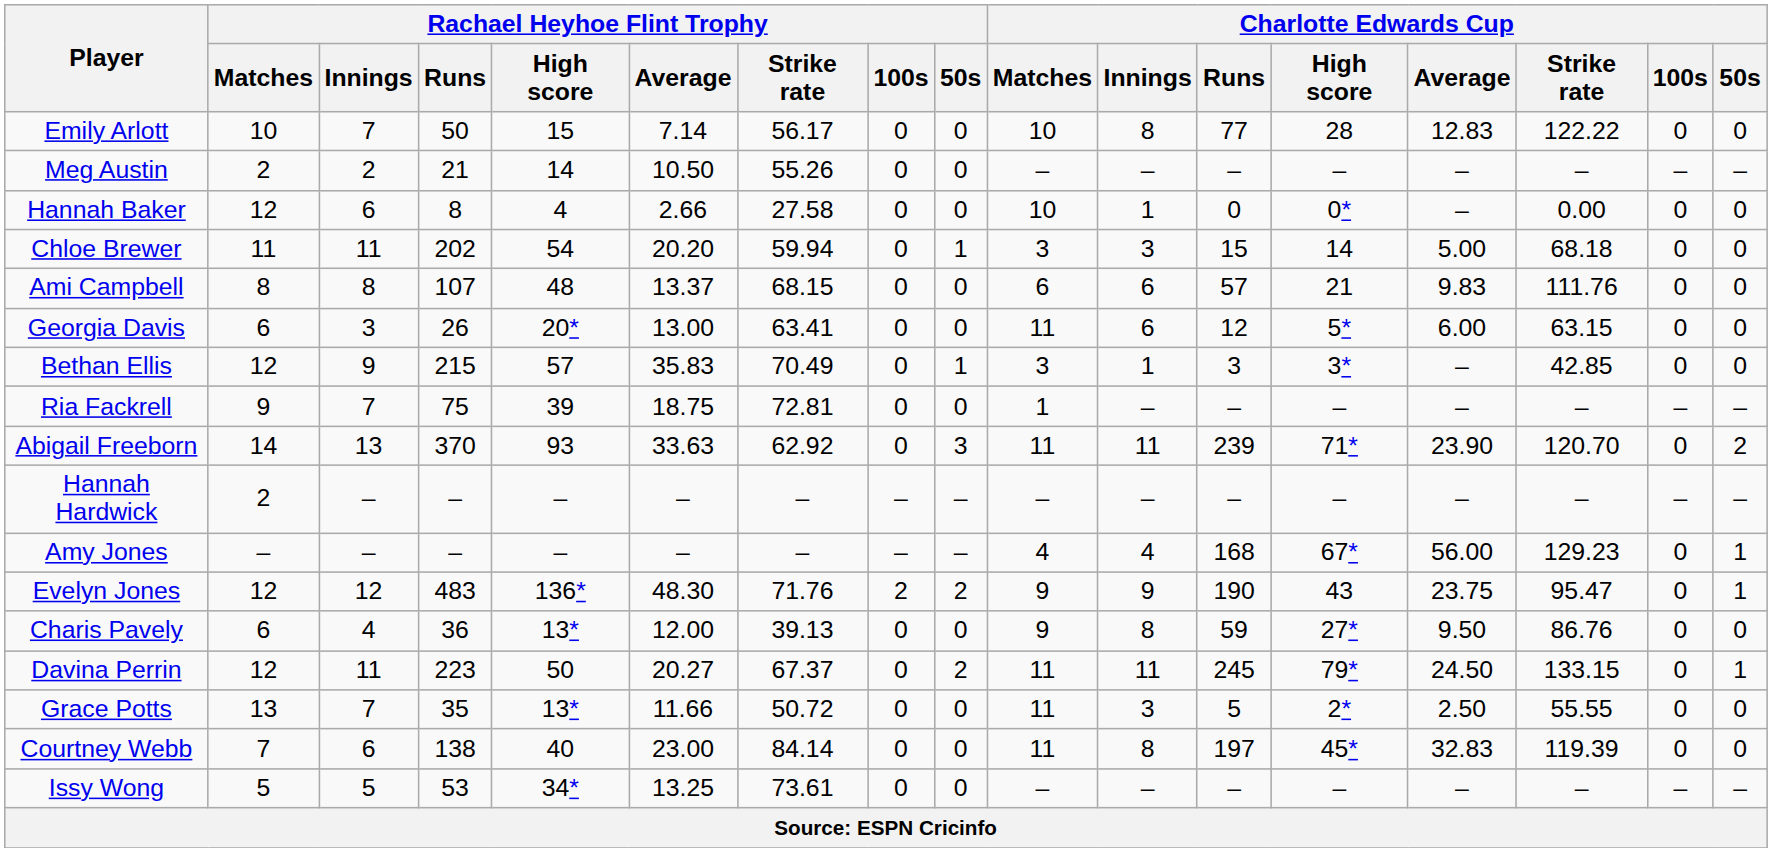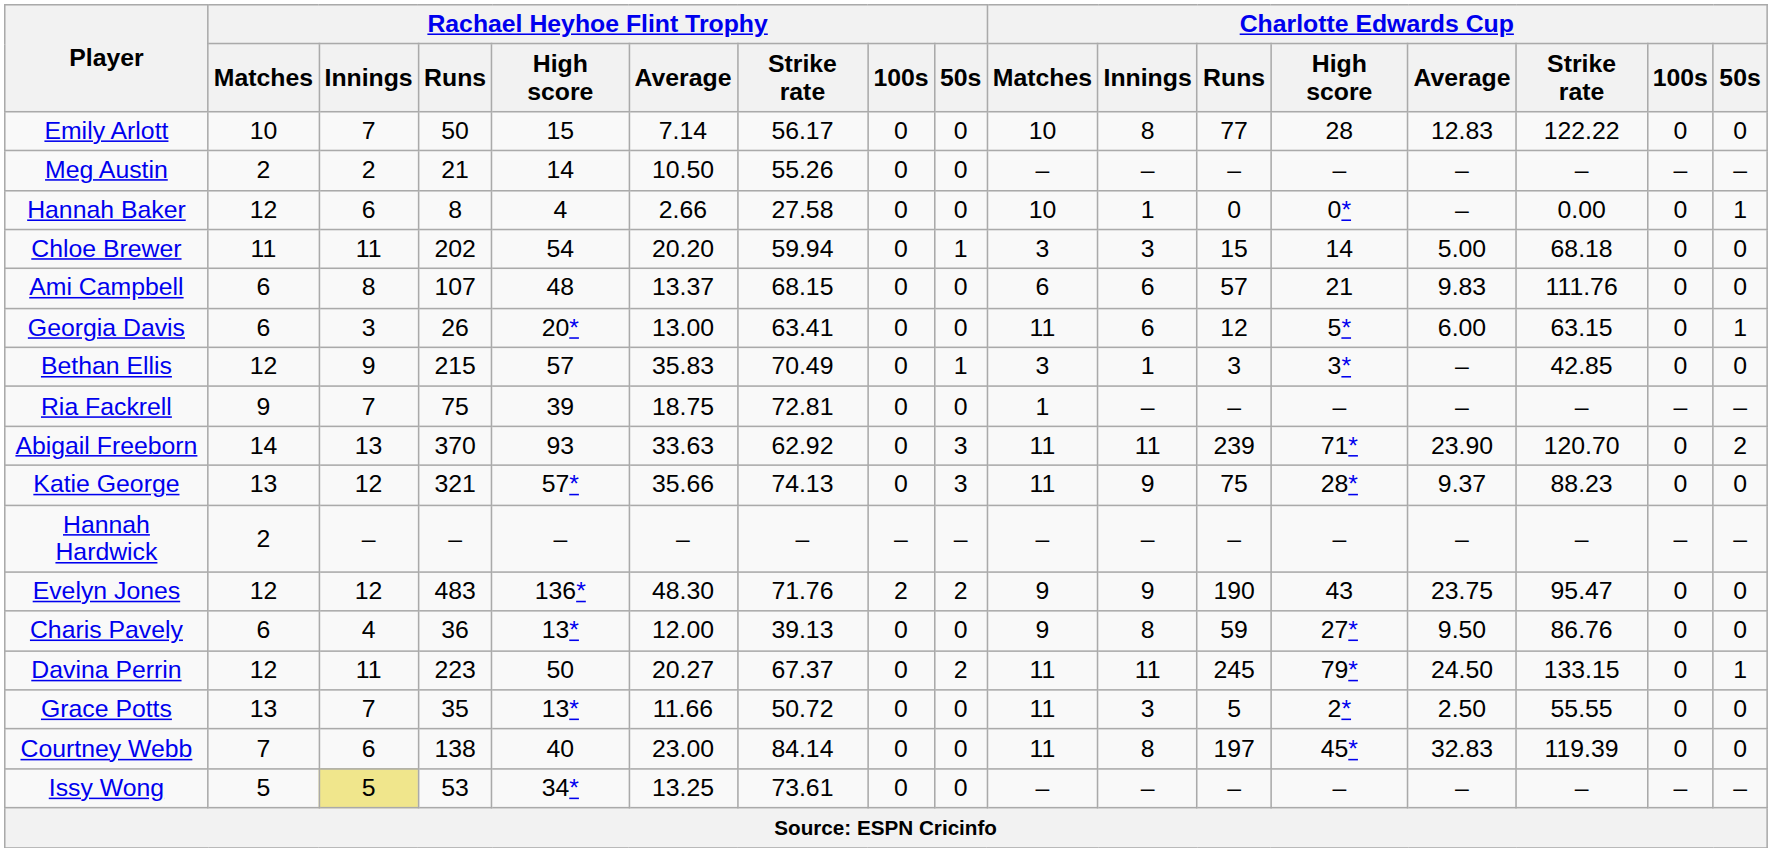 <table class="wikitable" style="text-align:center; width:90%;">
 <tr>
 <th rowspan=2>Player</th>
 <th colspan=8><a href='#'>Rachael Heyhoe Flint Trophy</a></th>
 <th colspan=8><a href='#'>Charlotte Edwards Cup</a></th>
 </tr>
 <tr>
 <th>Matches</th>
 <th>Innings</th>
 <th>Runs</th>
 <th>High score</th>
 <th>Average</th>
 <th>Strike rate</th>
 <th>100s</th>
 <th>50s</th>
 <th>Matches</th>
 <th>Innings</th>
 <th>Runs</th>
 <th>High score</th>
 <th>Average</th>
 <th>Strike rate</th>
 <th>100s</th>
 <th>50s</th>
 </tr>
 <tr>
 <td><a href='#'>Emily Arlott</a></td>
 <td>10</td>
 <td>7</td>
 <td>50</td>
 <td>15</td>
 <td>7.14</td>
 <td>56.17</td>
 <td>0</td>
 <td>0</td>
 <td>10</td>
 <td>8</td>
 <td>77</td>
 <td>28</td>
 <td>12.83</td>
 <td>122.22</td>
 <td>0</td>
 <td>0</td>
 </tr>
 <tr>
 <td><a href='#'>Meg Austin</a></td>
 <td>2</td>
 <td>2</td>
 <td>21</td>
 <td>14</td>
 <td>10.50</td>
 <td>55.26</td>
 <td>0</td>
 <td>0</td>
 <td>–</td>
 <td>–</td>
 <td>–</td>
 <td>–</td>
 <td>–</td>
 <td>–</td>
 <td>–</td>
 <td>–</td>
 </tr>
 <tr>
 <td><a href='#'>Hannah Baker</a></td>
 <td>12</td>
 <td>6</td>
 <td>8</td>
 <td>4</td>
 <td>2.66</td>
 <td>27.58</td>
 <td>0</td>
 <td>0</td>
 <td>10</td>
 <td>1</td>
 <td>0</td>
 <td>0<a href='#'>*</a></td>
 <td>–</td>
 <td>0.00</td>
 <td>0</td>
-<td>0</td>
+<td>1</td>
 </tr>
 <tr>
 <td><a href='#'>Chloe Brewer</a></td>
 <td>11</td>
 <td>11</td>
 <td>202</td>
 <td>54</td>
 <td>20.20</td>
 <td>59.94</td>
 <td>0</td>
 <td>1</td>
 <td>3</td>
 <td>3</td>
 <td>15</td>
 <td>14</td>
 <td>5.00</td>
 <td>68.18</td>
 <td>0</td>
 <td>0</td>
 </tr>
 <tr>
 <td><a href='#'>Ami Campbell</a></td>
-<td>8</td>
+<td>6</td>
 <td>8</td>
 <td>107</td>
 <td>48</td>
 <td>13.37</td>
 <td>68.15</td>
 <td>0</td>
 <td>0</td>
 <td>6</td>
 <td>6</td>
 <td>57</td>
 <td>21</td>
 <td>9.83</td>
 <td>111.76</td>
 <td>0</td>
 <td>0</td>
 </tr>
 <tr>
 <td><a href='#'>Georgia Davis</a></td>
 <td>6</td>
 <td>3</td>
 <td>26</td>
 <td>20<a href='#'>*</a></td>
 <td>13.00</td>
 <td>63.41</td>
 <td>0</td>
 <td>0</td>
 <td>11</td>
 <td>6</td>
 <td>12</td>
 <td>5<a href='#'>*</a></td>
 <td>6.00</td>
 <td>63.15</td>
 <td>0</td>
-<td>0</td>
+<td>1</td>
 </tr>
 <tr>
 <td><a href='#'>Bethan Ellis</a></td>
 <td>12</td>
 <td>9</td>
 <td>215</td>
 <td>57</td>
 <td>35.83</td>
 <td>70.49</td>
 <td>0</td>
 <td>1</td>
 <td>3</td>
 <td>1</td>
 <td>3</td>
 <td>3<a href='#'>*</a></td>
 <td>–</td>
 <td>42.85</td>
 <td>0</td>
 <td>0</td>
 </tr>
 <tr>
 <td><a href='#'>Ria Fackrell</a></td>
 <td>9</td>
 <td>7</td>
 <td>75</td>
 <td>39</td>
 <td>18.75</td>
 <td>72.81</td>
 <td>0</td>
 <td>0</td>
 <td>1</td>
 <td>–</td>
 <td>–</td>
 <td>–</td>
 <td>–</td>
 <td>–</td>
 <td>–</td>
 <td>–</td>
 </tr>
 <tr>
 <td><a href='#'>Abigail Freeborn</a></td>
 <td>14</td>
 <td>13</td>
 <td>370</td>
 <td>93</td>
 <td>33.63</td>
 <td>62.92</td>
 <td>0</td>
 <td>3</td>
 <td>11</td>
 <td>11</td>
 <td>239</td>
 <td>71<a href='#'>*</a></td>
 <td>23.90</td>
 <td>120.70</td>
 <td>0</td>
 <td>2</td>
 </tr>
 <tr>
+<td><a href='#'>Katie George</a></td>
+<td>13</td>
+<td>12</td>
+<td>321</td>
+<td>57<a href='#'>*</a></td>
+<td>35.66</td>
+<td>74.13</td>
+<td>0</td>
+<td>3</td>
+<td>11</td>
+<td>9</td>
+<td>75</td>
+<td>28<a href='#'>*</a></td>
+<td>9.37</td>
+<td>88.23</td>
+<td>0</td>
+<td>0</td>
+</tr>
+<tr>
 <td><a href='#'>Hannah Hardwick</a></td>
 <td>2</td>
 <td>–</td>
 <td>–</td>
 <td>–</td>
 <td>–</td>
 <td>–</td>
 <td>–</td>
 <td>–</td>
 <td>–</td>
 <td>–</td>
 <td>–</td>
 <td>–</td>
 <td>–</td>
 <td>–</td>
 <td>–</td>
 <td>–</td>
 </tr>
 <tr>
-<td><a href='#'>Amy Jones</a></td>
-<td>–</td>
-<td>–</td>
-<td>–</td>
-<td>–</td>
-<td>–</td>
-<td>–</td>
-<td>–</td>
-<td>–</td>
-<td>4</td>
-<td>4</td>
-<td>168</td>
-<td>67<a href='#'>*</a></td>
-<td>56.00</td>
-<td>129.23</td>
-<td>0</td>
-<td>1</td>
-</tr>
-<tr>
 <td><a href='#'>Evelyn Jones</a></td>
 <td>12</td>
 <td>12</td>
 <td>483</td>
 <td>136<a href='#'>*</a></td>
 <td>48.30</td>
 <td>71.76</td>
 <td>2</td>
 <td>2</td>
 <td>9</td>
 <td>9</td>
 <td>190</td>
 <td>43</td>
 <td>23.75</td>
 <td>95.47</td>
 <td>0</td>
-<td>1</td>
+<td>0</td>
 </tr>
 <tr>
 <td><a href='#'>Charis Pavely</a></td>
 <td>6</td>
 <td>4</td>
 <td>36</td>
 <td>13<a href='#'>*</a></td>
 <td>12.00</td>
 <td>39.13</td>
 <td>0</td>
 <td>0</td>
 <td>9</td>
 <td>8</td>
 <td>59</td>
 <td>27<a href='#'>*</a></td>
 <td>9.50</td>
 <td>86.76</td>
 <td>0</td>
 <td>0</td>
 </tr>
 <tr>
 <td><a href='#'>Davina Perrin</a></td>
 <td>12</td>
 <td>11</td>
 <td>223</td>
 <td>50</td>
 <td>20.27</td>
 <td>67.37</td>
 <td>0</td>
 <td>2</td>
 <td>11</td>
 <td>11</td>
 <td>245</td>
 <td>79<a href='#'>*</a></td>
 <td>24.50</td>
 <td>133.15</td>
 <td>0</td>
 <td>1</td>
 </tr>
 <tr>
 <td><a href='#'>Grace Potts</a></td>
 <td>13</td>
 <td>7</td>
 <td>35</td>
 <td>13<a href='#'>*</a></td>
 <td>11.66</td>
 <td>50.72</td>
 <td>0</td>
 <td>0</td>
 <td>11</td>
 <td>3</td>
 <td>5</td>
 <td>2<a href='#'>*</a></td>
 <td>2.50</td>
 <td>55.55</td>
 <td>0</td>
 <td>0</td>
 </tr>
 <tr>
 <td><a href='#'>Courtney Webb</a></td>
 <td>7</td>
 <td>6</td>
 <td>138</td>
 <td>40</td>
 <td>23.00</td>
 <td>84.14</td>
 <td>0</td>
 <td>0</td>
 <td>11</td>
 <td>8</td>
 <td>197</td>
 <td>45<a href='#'>*</a></td>
 <td>32.83</td>
 <td>119.39</td>
 <td>0</td>
 <td>0</td>
 </tr>
 <tr>
 <td><a href='#'>Issy Wong</a></td>
 <td>5</td>
-<td>5</td>
+<td style="background: khaki;">5</td>
 <td>53</td>
 <td>34<a href='#'>*</a></td>
 <td>13.25</td>
 <td>73.61</td>
 <td>0</td>
 <td>0</td>
 <td>–</td>
 <td>–</td>
 <td>–</td>
 <td>–</td>
 <td>–</td>
 <td>–</td>
 <td>–</td>
 <td>–</td>
 </tr>
 <tr>
 <th colspan="17"><small>Source: ESPN Cricinfo</small></th>
 </tr>
 </table>
